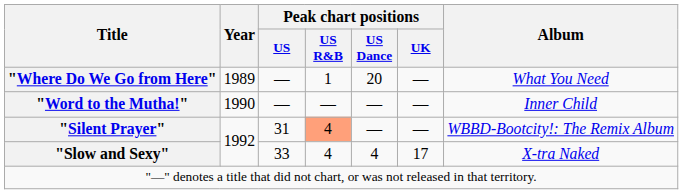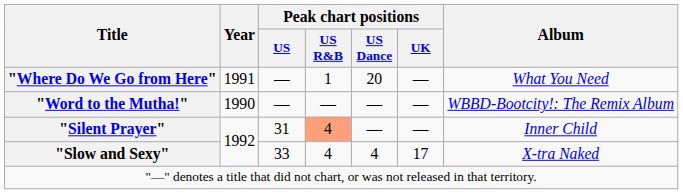 <table class="wikitable plainrowheaders" style="text-align:center">
 <tr>
 <th scope="col" rowspan="2">Title</th>
 <th scope="col" rowspan="2">Year</th>
 <th scope="col" colspan="4">Peak chart positions</th>
 <th scope="col" rowspan="2">Album</th>
 </tr>
 <tr>
 <th scope="col" style="width:3em;font-size:85%"><a href='#'>US</a></th>
 <th scope="col" style="width:3em;font-size:85%"><a href='#'>US<br>R&B</a></th>
 <th scope="col" style="width:3em;font-size:85%"><a href='#'>US<br>Dance</a></th>
 <th scope="col" style="width:3em;font-size:85%"><a href='#'>UK</a></th>
 </tr>
 <tr>
 <th scope="row">"<a href='#'>Where Do We Go from Here</a>"<br></th>
-<td>1989</td>
+<td>1991</td>
 <td>—</td>
 <td>1</td>
 <td>20</td>
 <td>—</td>
 <td><em><a href='#'>What You Need</a></em><br></td>
 </tr>
 <tr>
 <th scope="row">"<a href='#'>Word to the Mutha!</a>"<br></th>
 <td>1990</td>
 <td>—</td>
 <td>—</td>
 <td>—</td>
 <td>—</td>
-<td><em><a href='#'>Inner Child</a></em><br></td>
+<td><em><a href='#'>WBBD-Bootcity!: The Remix Album</a></em><br></td>
 </tr>
 <tr>
 <th scope="row">"<a href='#'>Silent Prayer</a>"<br></th>
 <td rowspan=2>1992</td>
 <td>31</td>
 <td style="background: lightsalmon;">4</td>
 <td>—</td>
 <td>—</td>
-<td><em><a href='#'>WBBD-Bootcity!: The Remix Album</a></em><br></td>
+<td><em><a href='#'>Inner Child</a></em><br></td>
 </tr>
 <tr>
 <th scope="row">"Slow and Sexy"<br></th>
 <td>33</td>
 <td>4</td>
 <td>4</td>
 <td>17</td>
 <td><em><a href='#'>X-tra Naked</a></em><br></td>
 </tr>
 <tr>
 <td colspan="15" style="font-size:85%">"—" denotes a title that did not chart, or was not released in that territory.</td>
 </tr>
 </table>
